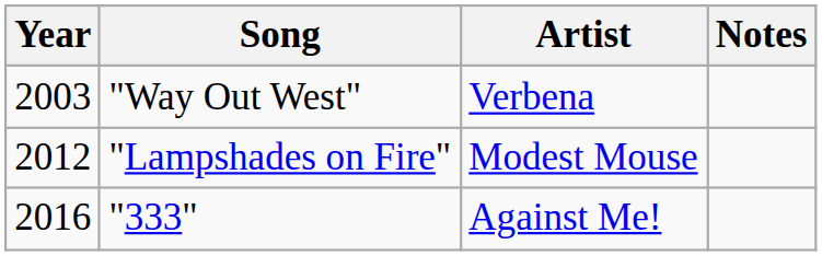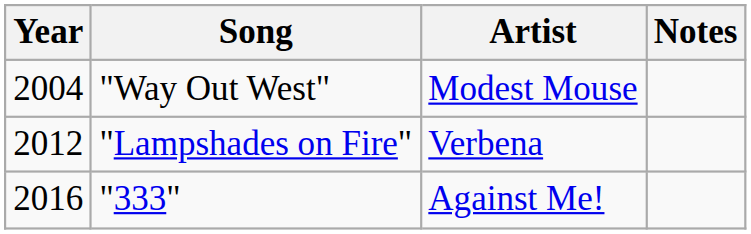 <table class="wikitable sortable">
 <tr>
 <th>Year</th>
 <th>Song</th>
 <th>Artist</th>
 <th class="unsortable">Notes</th>
 </tr>
 <tr>
-<td>2003</td>
+<td>2004</td>
 <td>"Way Out West"</td>
-<td><a href='#'>Verbena</a></td>
+<td><a href='#'>Modest Mouse</a></td>
 <td></td>
 </tr>
 <tr>
 <td>2012</td>
 <td>"<a href='#'>Lampshades on Fire</a>"</td>
-<td><a href='#'>Modest Mouse</a></td>
+<td><a href='#'>Verbena</a></td>
 <td></td>
 </tr>
 <tr>
 <td>2016</td>
 <td>"<a href='#'>333</a>"</td>
 <td><a href='#'>Against Me!</a></td>
 <td></td>
 </tr>
 </table>
